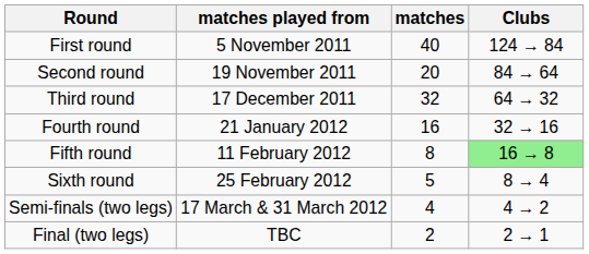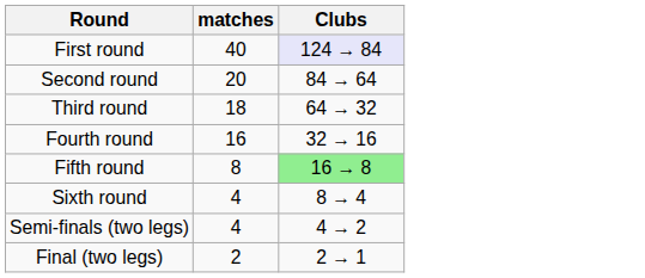 <table class="wikitable">
 <tr>
 <th>Round</th>
-<th>matches played from</th>
 <th>matches</th>
 <th style="width:100px;">Clubs</th>
 </tr>
 <tr align=center>
 <td>First round</td>
-<td>5 November 2011</td>
 <td>40</td>
-<td>124 → 84</td>
+<td style="background: lavender;">124 → 84</td>
 </tr>
 <tr align=center>
 <td>Second round</td>
-<td>19 November 2011</td>
 <td>20</td>
 <td>84 → 64</td>
 </tr>
 <tr align=center>
 <td>Third round</td>
-<td>17 December 2011</td>
-<td>32</td>
+<td>18</td>
 <td>64 → 32</td>
 </tr>
 <tr align=center>
 <td>Fourth round</td>
-<td>21 January 2012</td>
 <td>16</td>
 <td>32 → 16</td>
 </tr>
 <tr align=center>
 <td>Fifth round</td>
-<td>11 February 2012</td>
 <td>8</td>
 <td style="background: lightgreen;">16 → 8</td>
 </tr>
 <tr align=center>
 <td>Sixth round</td>
-<td>25 February 2012</td>
-<td>5</td>
+<td>4</td>
 <td>8 → 4</td>
 </tr>
 <tr align=center>
 <td>Semi-finals (two legs)</td>
-<td>17 March & 31 March 2012</td>
 <td>4</td>
 <td>4 → 2</td>
 </tr>
 <tr align=center>
 <td>Final (two legs)</td>
-<td>TBC</td>
 <td>2</td>
 <td>2 → 1</td>
 </tr>
 </table>
